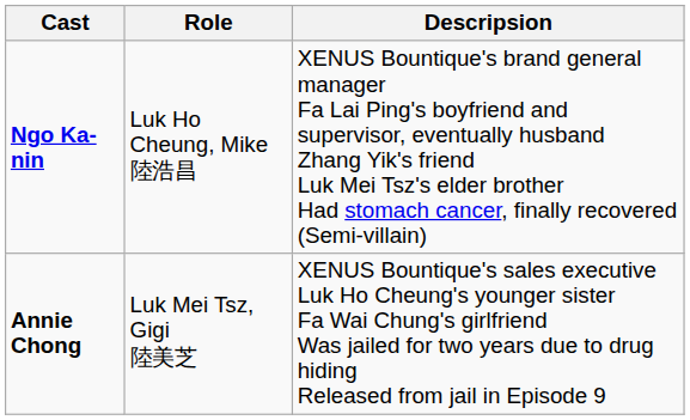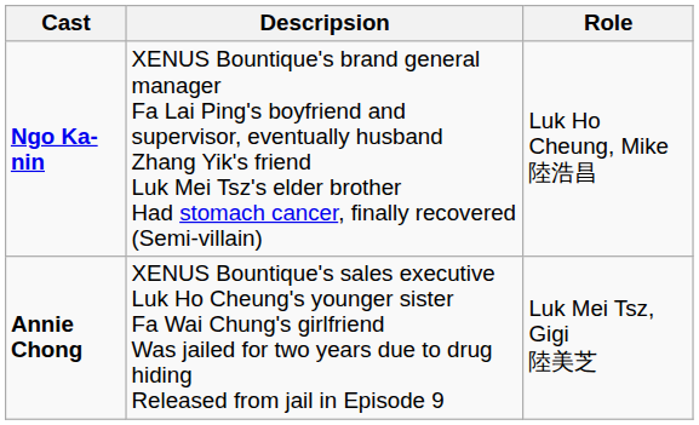 <table class="wikitable" style="width:55%;">
 <tr>
 <th>Cast</th>
+<th>Descripsion</th>
 <th>Role</th>
-<th>Descripsion</th>
 </tr>
 <tr>
 <td><strong><a href='#'>Ngo Ka-nin</a></strong></td>
+<td>XENUS Bountique's brand general manager<br>Fa Lai Ping's boyfriend and supervisor, eventually husband<br>Zhang Yik's friend<br>Luk Mei Tsz's elder brother<br>Had <a href='#'>stomach cancer</a>, finally recovered<br>(Semi-villain)</td>
 <td>Luk Ho Cheung, Mike<br>陸浩昌</td>
-<td>XENUS Bountique's brand general manager<br>Fa Lai Ping's boyfriend and supervisor, eventually husband<br>Zhang Yik's friend<br>Luk Mei Tsz's elder brother<br>Had <a href='#'>stomach cancer</a>, finally recovered<br>(Semi-villain)</td>
 </tr>
 <tr>
 <td><strong>Annie Chong</strong></td>
+<td>XENUS Bountique's sales executive<br>Luk Ho Cheung's younger sister<br>Fa Wai Chung's girlfriend<br>Was jailed for two years due to drug hiding<br>Released from jail in Episode 9</td>
 <td>Luk Mei Tsz, Gigi<br>陸美芝</td>
-<td>XENUS Bountique's sales executive<br>Luk Ho Cheung's younger sister<br>Fa Wai Chung's girlfriend<br>Was jailed for two years due to drug hiding<br>Released from jail in Episode 9</td>
 </tr>
 </table>
